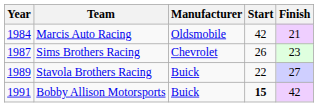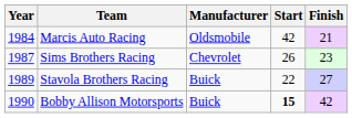 <table class="wikitable" style="font-size: 90%;">
 <tr>
 <th>Year</th>
 <th>Team</th>
 <th>Manufacturer</th>
 <th>Start</th>
 <th>Finish</th>
 </tr>
 <tr>
 <td><a href='#'>1984</a></td>
 <td><a href='#'>Marcis Auto Racing</a></td>
 <td><a href='#'>Oldsmobile</a></td>
 <td align=center>42</td>
 <td align=center style="background:#EFCFFF;">21</td>
 </tr>
 <tr>
 <td><a href='#'>1987</a></td>
 <td><a href='#'>Sims Brothers Racing</a></td>
 <td><a href='#'>Chevrolet</a></td>
 <td align=center>26</td>
 <td align=center style="background:#DFFFDF;">23</td>
 </tr>
 <tr>
 <td><a href='#'>1989</a></td>
 <td><a href='#'>Stavola Brothers Racing</a></td>
 <td><a href='#'>Buick</a></td>
 <td align=center>22</td>
 <td align=center style="background:#CFCFFF;">27</td>
 </tr>
 <tr>
-<td><a href='#'>1991</a></td>
+<td><a href='#'>1990</a></td>
 <td><a href='#'>Bobby Allison Motorsports</a></td>
 <td><a href='#'>Buick</a></td>
 <td align=center><strong>15</strong></td>
 <td align=center style="background:#EFCFFF;">42</td>
 </tr>
 </table>
